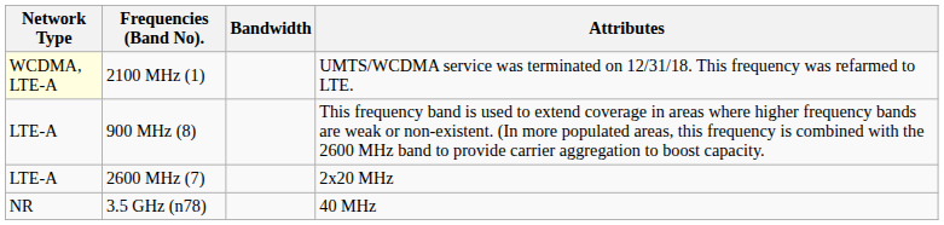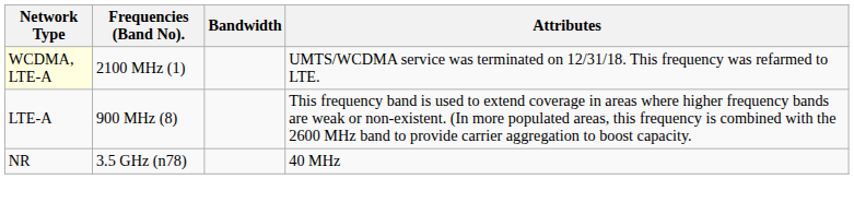 <table class="wikitable">
 <tr>
 <th>Network Type</th>
 <th>Frequencies (Band No).</th>
 <th>Bandwidth</th>
 <th>Attributes</th>
 </tr>
 <tr>
 <td style="background: lightyellow;">WCDMA, LTE-A</td>
 <td>2100 MHz (1)</td>
 <td></td>
 <td>UMTS/WCDMA service was terminated on 12/31/18. This frequency was refarmed to LTE.</td>
 </tr>
 <tr>
 <td>LTE-A</td>
 <td>900 MHz (8)</td>
 <td></td>
 <td>This frequency band is used to extend coverage in areas where higher frequency bands are weak or non-existent. (In more populated areas, this frequency is combined with the 2600 MHz band to provide carrier aggregation to boost capacity.</td>
 </tr>
 <tr>
-<td>LTE-A</td>
-<td>2600 MHz (7)</td>
-<td></td>
-<td>2x20 MHz</td>
-</tr>
-<tr>
 <td>NR</td>
 <td>3.5 GHz (n78)</td>
 <td></td>
 <td>40 MHz</td>
 </tr>
 </table>
